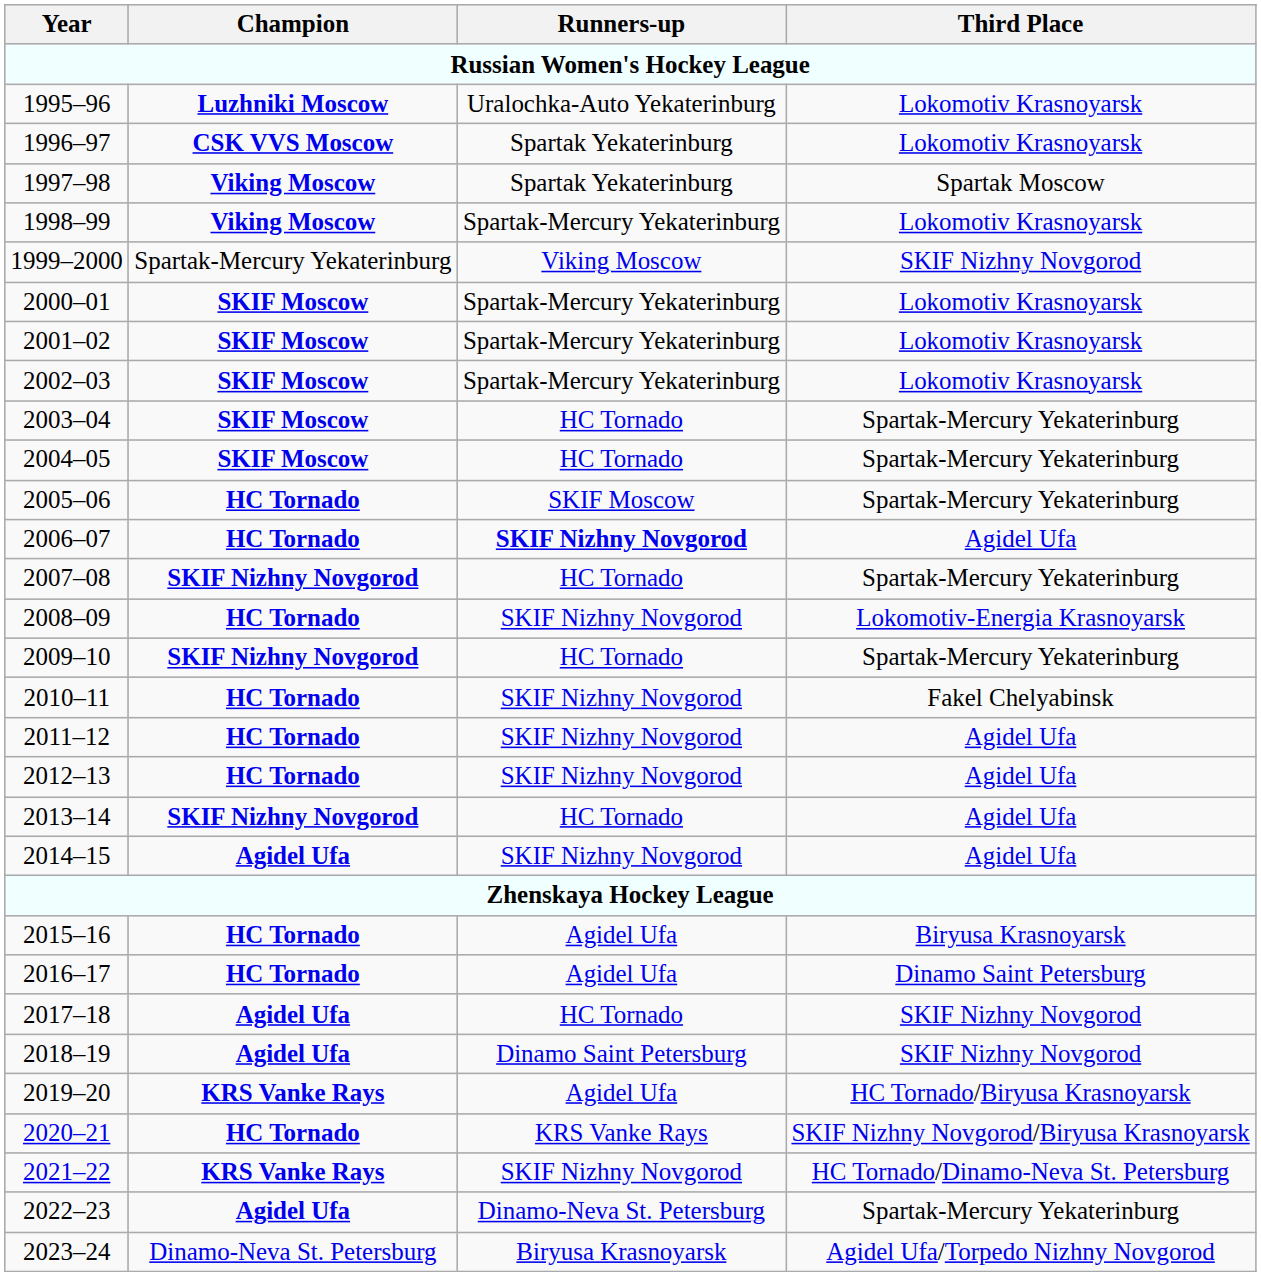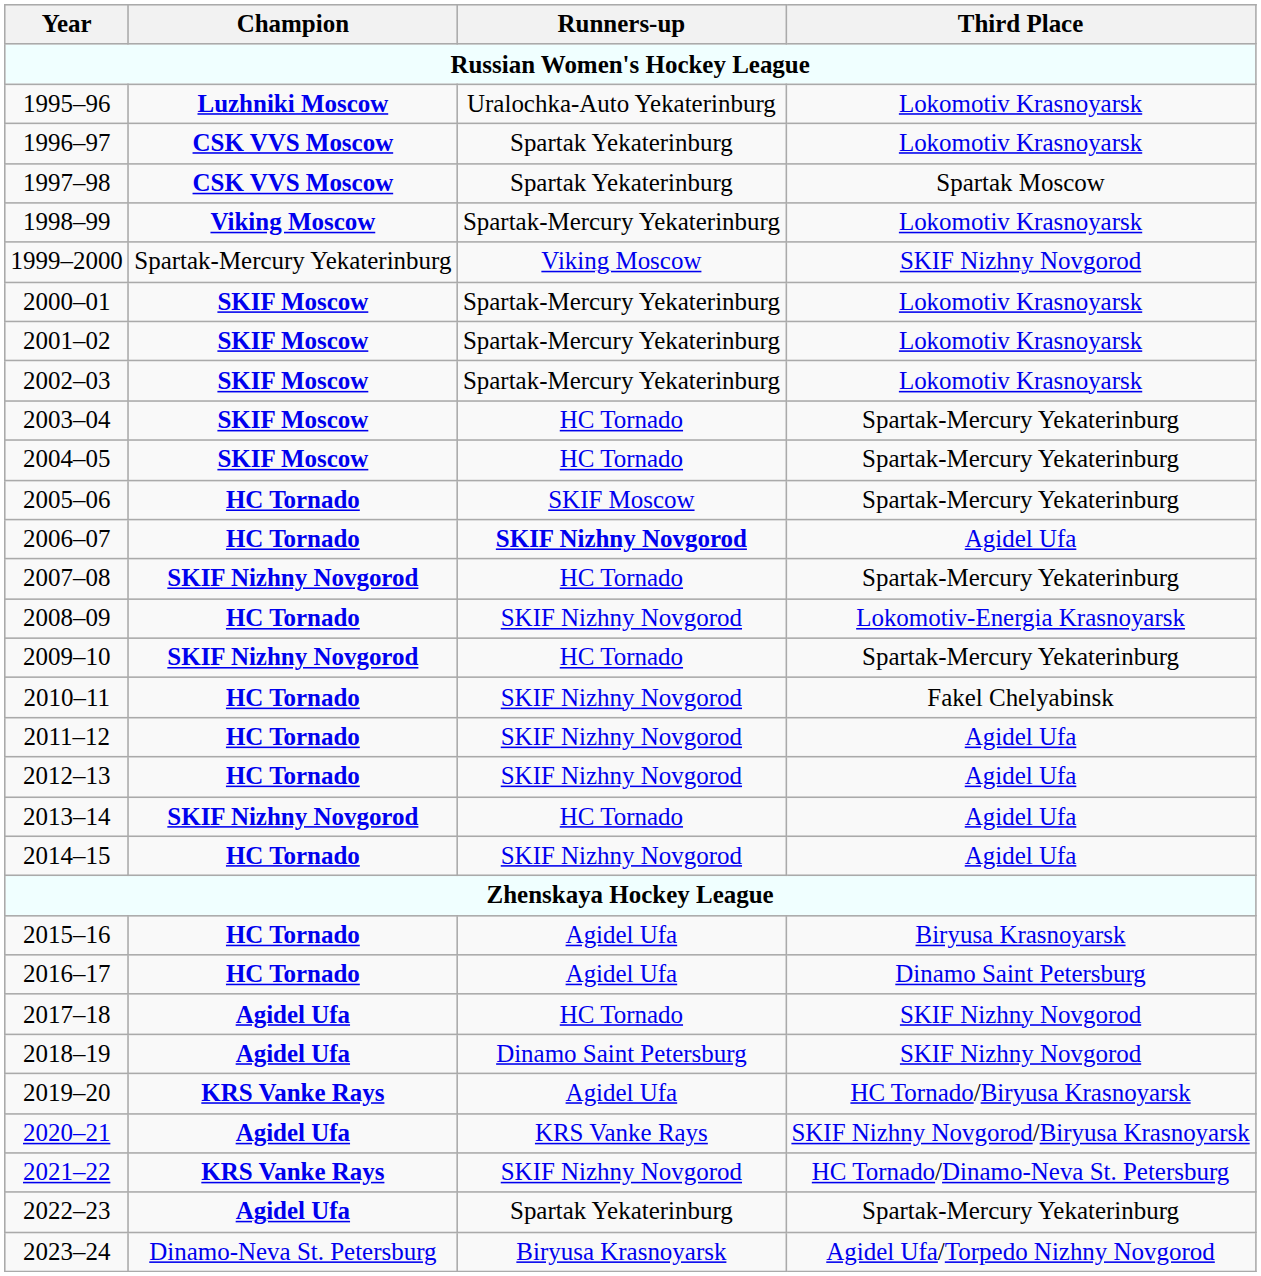 <table class="wikitable sortable" style="text-align:center;">
 <tr>
 <th>Year</th>
 <th> Champion</th>
 <th> Runners-up</th>
 <th> Third Place</th>
 </tr>
 <tr>
 <td colspan="4;" style="background:#F0FFFF;"><strong>Russian Women's Hockey League</strong></td>
 </tr>
 <tr>
 <td>1995–96</td>
 <td><strong><a href='#'>Luzhniki Moscow</a></strong></td>
 <td>Uralochka-Auto Yekaterinburg</td>
 <td><a href='#'>Lokomotiv Krasnoyarsk</a></td>
 </tr>
 <tr>
 <td>1996–97</td>
 <td><strong><a href='#'>CSK VVS Moscow</a></strong></td>
 <td>Spartak Yekaterinburg</td>
 <td><a href='#'>Lokomotiv Krasnoyarsk</a></td>
 </tr>
 <tr>
 <td>1997–98</td>
-<td><strong><a href='#'>Viking Moscow</a></strong></td>
+<td><strong><a href='#'>CSK VVS Moscow</a></strong></td>
 <td>Spartak Yekaterinburg</td>
 <td>Spartak Moscow</td>
 </tr>
 <tr>
 <td>1998–99</td>
 <td><strong><a href='#'>Viking Moscow</a></strong></td>
 <td>Spartak-Mercury Yekaterinburg</td>
 <td><a href='#'>Lokomotiv Krasnoyarsk</a></td>
 </tr>
 <tr>
 <td>1999–2000</td>
 <td>Spartak-Mercury Yekaterinburg</td>
 <td><a href='#'>Viking Moscow</a></td>
 <td><a href='#'>SKIF Nizhny Novgorod</a></td>
 </tr>
 <tr>
 <td>2000–01</td>
 <td><strong><a href='#'>SKIF Moscow</a></strong></td>
 <td>Spartak-Mercury Yekaterinburg</td>
 <td><a href='#'>Lokomotiv Krasnoyarsk</a></td>
 </tr>
 <tr>
 <td>2001–02</td>
 <td><strong><a href='#'>SKIF Moscow</a></strong></td>
 <td>Spartak-Mercury Yekaterinburg</td>
 <td><a href='#'>Lokomotiv Krasnoyarsk</a></td>
 </tr>
 <tr>
 <td>2002–03</td>
 <td><strong><a href='#'>SKIF Moscow</a></strong></td>
 <td>Spartak-Mercury Yekaterinburg</td>
 <td><a href='#'>Lokomotiv Krasnoyarsk</a></td>
 </tr>
 <tr>
 <td>2003–04</td>
 <td><strong><a href='#'>SKIF Moscow</a></strong></td>
 <td><a href='#'>HC Tornado</a></td>
 <td>Spartak-Mercury Yekaterinburg</td>
 </tr>
 <tr>
 <td>2004–05</td>
 <td><strong><a href='#'>SKIF Moscow</a></strong></td>
 <td><a href='#'>HC Tornado</a></td>
 <td>Spartak-Mercury Yekaterinburg</td>
 </tr>
 <tr>
 <td>2005–06</td>
 <td><strong><a href='#'>HC Tornado</a></strong></td>
 <td><a href='#'>SKIF Moscow</a></td>
 <td>Spartak-Mercury Yekaterinburg</td>
 </tr>
 <tr>
 <td>2006–07</td>
 <td><strong><a href='#'>HC Tornado</a></strong></td>
 <td><strong><a href='#'>SKIF Nizhny Novgorod</a></strong></td>
 <td><a href='#'>Agidel Ufa</a></td>
 </tr>
 <tr>
 <td>2007–08</td>
 <td><strong><a href='#'>SKIF Nizhny Novgorod</a></strong></td>
 <td><a href='#'>HC Tornado</a></td>
 <td>Spartak-Mercury Yekaterinburg</td>
 </tr>
 <tr>
 <td>2008–09</td>
 <td><strong><a href='#'>HC Tornado</a></strong></td>
 <td><a href='#'>SKIF Nizhny Novgorod</a></td>
 <td><a href='#'>Lokomotiv-Energia Krasnoyarsk</a></td>
 </tr>
 <tr>
 <td>2009–10</td>
 <td><strong><a href='#'>SKIF Nizhny Novgorod</a></strong></td>
 <td><a href='#'>HC Tornado</a></td>
 <td>Spartak-Mercury Yekaterinburg</td>
 </tr>
 <tr>
 <td>2010–11</td>
 <td><strong><a href='#'>HC Tornado</a></strong></td>
 <td><a href='#'>SKIF Nizhny Novgorod</a></td>
 <td>Fakel Chelyabinsk</td>
 </tr>
 <tr>
 <td>2011–12</td>
 <td><strong><a href='#'>HC Tornado</a></strong></td>
 <td><a href='#'>SKIF Nizhny Novgorod</a></td>
 <td><a href='#'>Agidel Ufa</a></td>
 </tr>
 <tr>
 <td>2012–13</td>
 <td><strong><a href='#'>HC Tornado</a></strong></td>
 <td><a href='#'>SKIF Nizhny Novgorod</a></td>
 <td><a href='#'>Agidel Ufa</a></td>
 </tr>
 <tr>
 <td>2013–14</td>
 <td><strong><a href='#'>SKIF Nizhny Novgorod</a></strong></td>
 <td><a href='#'>HC Tornado</a></td>
 <td><a href='#'>Agidel Ufa</a></td>
 </tr>
 <tr>
 <td>2014–15</td>
-<td><a href='#'><strong>Agidel Ufa</strong></a></td>
+<td><strong><a href='#'>HC Tornado</a></strong></td>
 <td><a href='#'>SKIF Nizhny Novgorod</a></td>
 <td><a href='#'>Agidel Ufa</a></td>
 </tr>
 <tr>
 <td colspan="4;" style="background:#F0FFFF;"><strong>Zhenskaya Hockey League</strong></td>
 </tr>
 <tr>
 <td>2015–16</td>
 <td><strong><a href='#'>HC Tornado</a></strong></td>
 <td><a href='#'>Agidel Ufa</a></td>
 <td><a href='#'>Biryusa Krasnoyarsk</a></td>
 </tr>
 <tr>
 <td>2016–17</td>
 <td><strong><a href='#'>HC Tornado</a></strong></td>
 <td><a href='#'>Agidel Ufa</a></td>
 <td><a href='#'>Dinamo Saint Petersburg</a></td>
 </tr>
 <tr>
 <td>2017–18</td>
 <td><strong><a href='#'>Agidel Ufa</a></strong></td>
 <td><a href='#'>HC Tornado</a></td>
 <td><a href='#'>SKIF Nizhny Novgorod</a></td>
 </tr>
 <tr>
 <td>2018–19</td>
 <td><strong><a href='#'>Agidel Ufa</a></strong></td>
 <td><a href='#'>Dinamo Saint Petersburg</a></td>
 <td><a href='#'>SKIF Nizhny Novgorod</a></td>
 </tr>
 <tr>
 <td>2019–20</td>
 <td><strong><a href='#'>KRS Vanke Rays</a></strong></td>
 <td><a href='#'>Agidel Ufa</a></td>
 <td><a href='#'>HC Tornado</a>/<a href='#'>Biryusa Krasnoyarsk</a></td>
 </tr>
 <tr>
 <td><a href='#'>2020–21</a></td>
-<td><strong><a href='#'>HC Tornado</a></strong></td>
+<td><a href='#'><strong>Agidel Ufa</strong></a></td>
 <td><a href='#'>KRS Vanke Rays</a></td>
 <td><a href='#'>SKIF Nizhny Novgorod</a>/<a href='#'>Biryusa Krasnoyarsk</a></td>
 </tr>
 <tr>
 <td><a href='#'>2021–22</a></td>
 <td><a href='#'><strong>KRS Vanke Rays</strong></a></td>
 <td><a href='#'>SKIF Nizhny Novgorod</a></td>
 <td><a href='#'>HC Tornado</a>/<a href='#'>Dinamo-Neva St. Petersburg</a></td>
 </tr>
 <tr>
 <td>2022–23</td>
 <td><a href='#'><strong>Agidel Ufa</strong></a></td>
-<td><a href='#'>Dinamo-Neva St. Petersburg</a></td>
+<td>Spartak Yekaterinburg</td>
 <td>Spartak-Mercury Yekaterinburg</td>
 </tr>
 <tr>
 <td>2023–24</td>
 <td><a href='#'>Dinamo-Neva St. Petersburg</a></td>
 <td><a href='#'>Biryusa Krasnoyarsk</a></td>
 <td><a href='#'>Agidel Ufa</a>/<a href='#'>Torpedo Nizhny Novgorod</a></td>
 </tr>
 </table>
